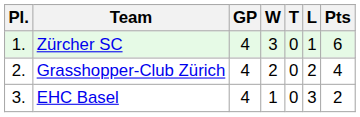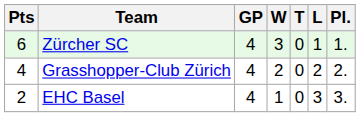 <table class="wikitable">
 <tr>
-<th>Pl.</th>
+<th>Pts</th>
 <th>Team</th>
 <th>GP</th>
 <th>W</th>
 <th>T</th>
 <th>L</th>
-<th>Pts</th>
+<th>Pl.</th>
 </tr>
 <tr align="center " bgcolor="#e6fae6">
-<td>1.</td>
+<td>6</td>
 <td align="left"><a href='#'>Zürcher SC</a></td>
 <td>4</td>
 <td>3</td>
 <td>0</td>
 <td>1</td>
-<td>6</td>
+<td>1.</td>
 </tr>
 <tr align="center "  bgcolor="#FFFFFF">
-<td>2.</td>
+<td>4</td>
 <td align="left"><a href='#'>Grasshopper-Club Zürich</a></td>
 <td>4</td>
 <td>2</td>
 <td>0</td>
 <td>2</td>
-<td>4</td>
+<td>2.</td>
 </tr>
 <tr align="center " bgcolor="#FFFFFF">
-<td>3.</td>
+<td>2</td>
 <td align="left"><a href='#'>EHC Basel</a></td>
 <td>4</td>
 <td>1</td>
 <td>0</td>
 <td>3</td>
-<td>2</td>
+<td>3.</td>
 </tr>
 </table>
